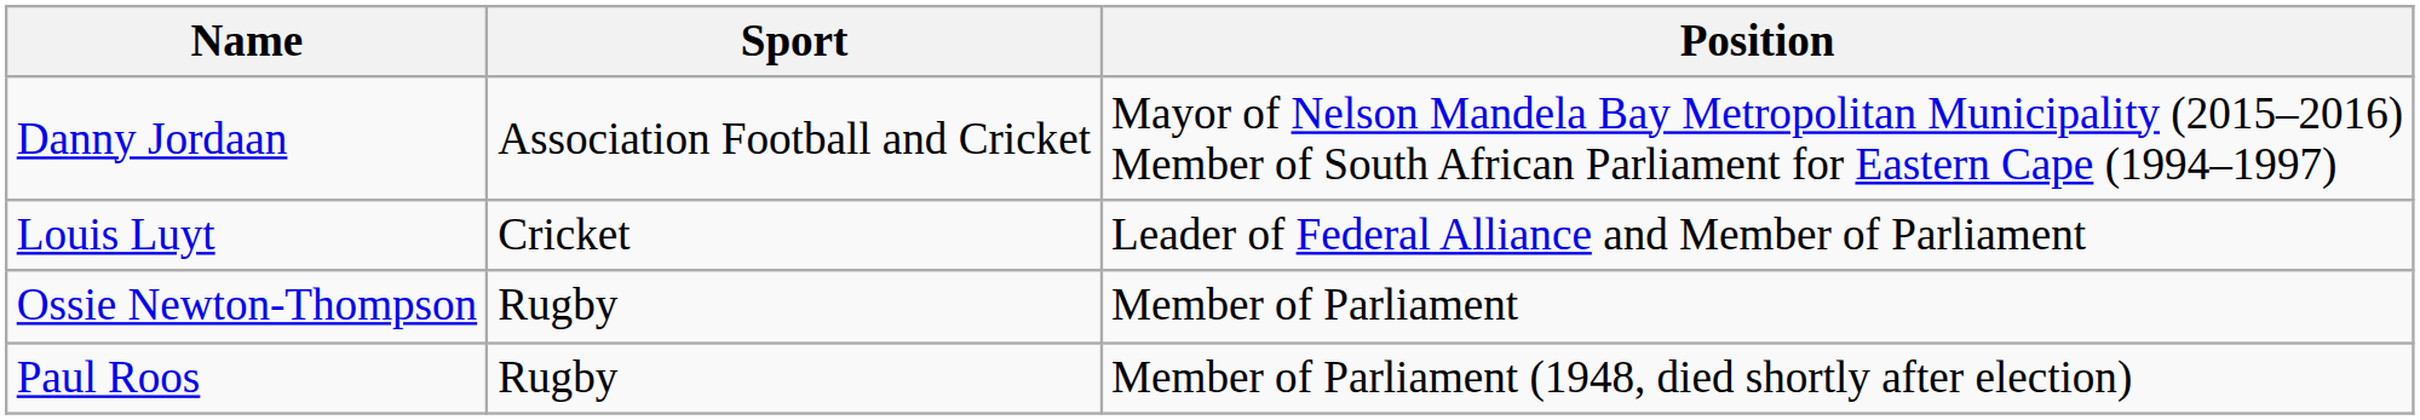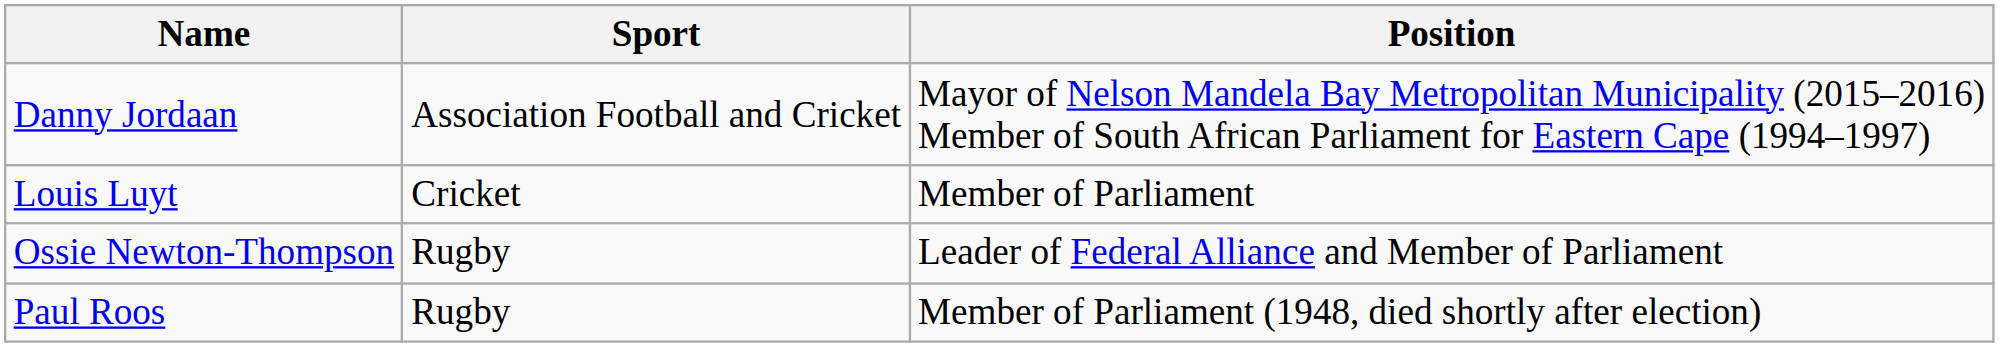 <table class="wikitable sortable">
 <tr>
 <th>Name</th>
 <th>Sport</th>
 <th>Position</th>
 </tr>
 <tr>
 <td data-sort-value="Jordaan,Danny"><a href='#'>Danny Jordaan</a></td>
 <td>Association Football and Cricket</td>
 <td>Mayor of <a href='#'>Nelson Mandela Bay Metropolitan Municipality</a> (2015–2016)<br>Member of South African Parliament for <a href='#'>Eastern Cape</a> (1994–1997)</td>
 </tr>
 <tr>
 <td data-sort-value="Luyt,Louis"><a href='#'>Louis Luyt</a></td>
 <td>Cricket</td>
-<td>Leader of <a href='#'>Federal Alliance</a> and Member of Parliament</td>
+<td>Member of Parliament</td>
 </tr>
 <tr>
 <td data-sort-value="Newton-Thompson,Ossie"><a href='#'>Ossie Newton-Thompson</a></td>
 <td>Rugby</td>
-<td>Member of Parliament</td>
+<td>Leader of <a href='#'>Federal Alliance</a> and Member of Parliament</td>
 </tr>
 <tr>
 <td data-sort-value="Roos,Paul"><a href='#'>Paul Roos</a></td>
 <td>Rugby</td>
 <td>Member of Parliament (1948, died shortly after election)</td>
 </tr>
 </table>
